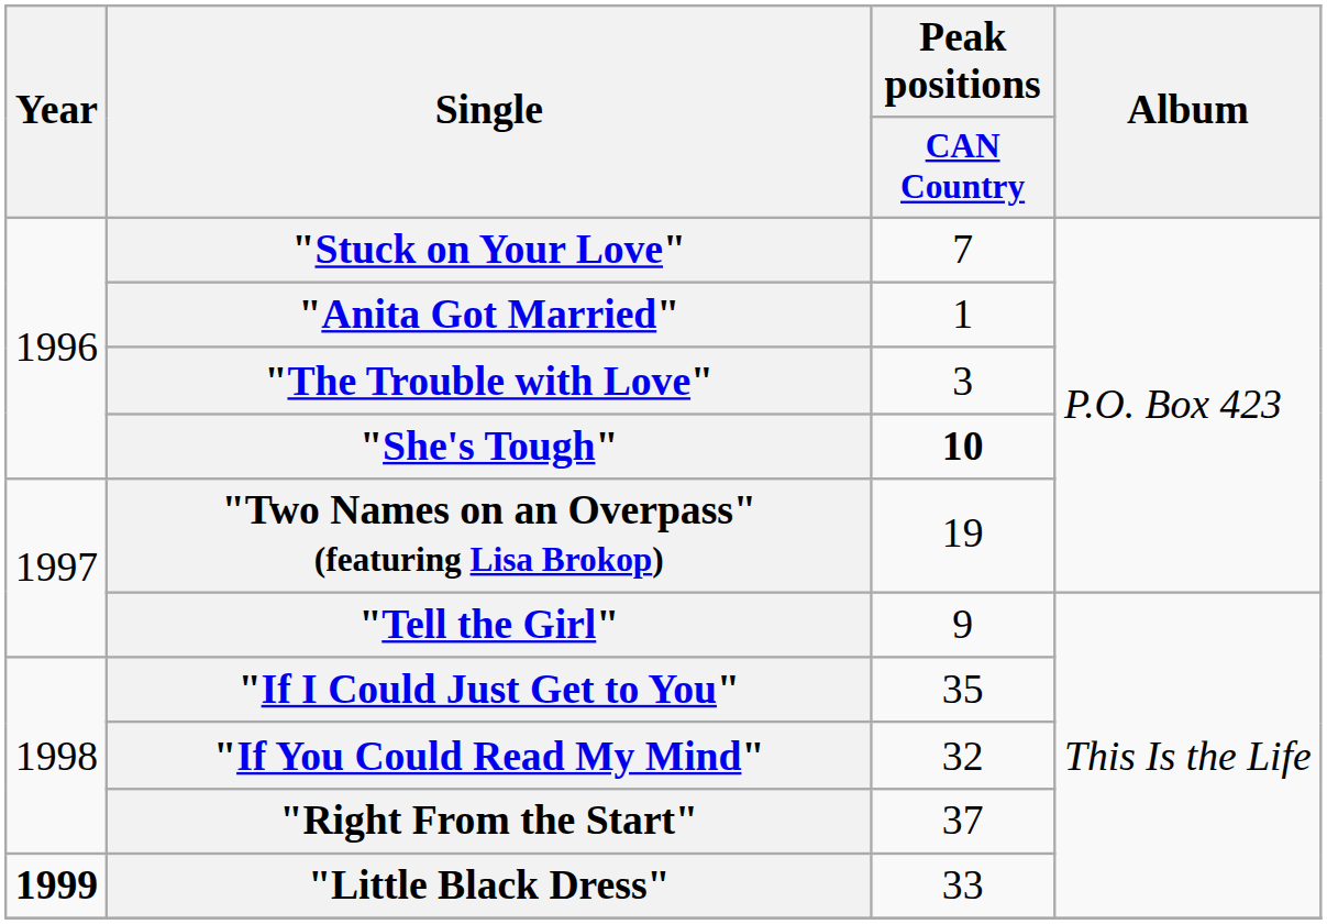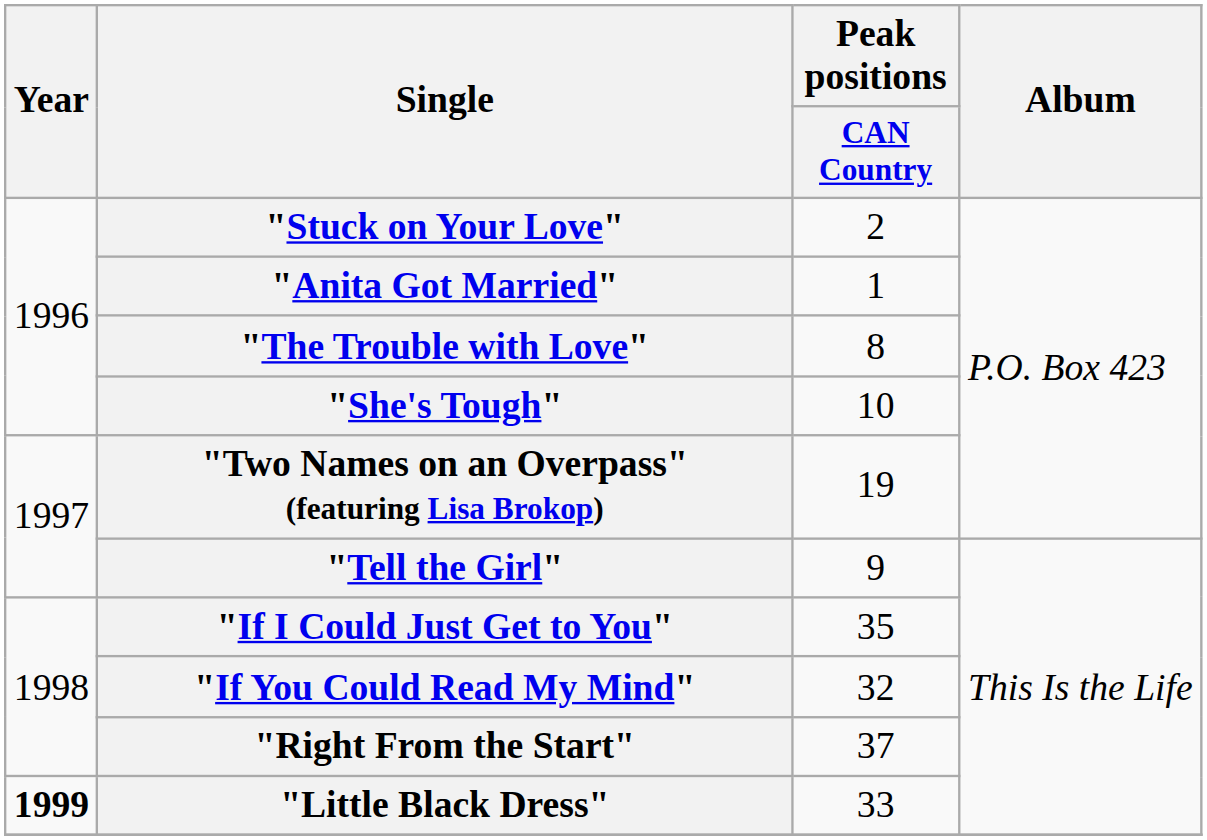 <table class="wikitable plainrowheaders" style="text-align:center;">
 <tr>
 <th rowspan="2">Year</th>
 <th rowspan="2" style="width:18em;">Single</th>
 <th>Peak positions</th>
 <th rowspan="2">Album</th>
 </tr>
 <tr style="font-size:smaller;">
 <th width="65"><a href='#'>CAN Country</a><br></th>
 </tr>
 <tr>
 <td rowspan="4">1996</td>
 <th scope="row">"<a href='#'>Stuck on Your Love</a>"</th>
-<td>7</td>
+<td>2</td>
 <td align="left" rowspan="5"><em>P.O. Box 423</em></td>
 </tr>
 <tr>
 <th scope="row">"<a href='#'>Anita Got Married</a>"</th>
 <td>1</td>
 </tr>
 <tr>
 <th scope="row">"<a href='#'>The Trouble with Love</a>"</th>
-<td>3</td>
+<td>8</td>
 </tr>
 <tr>
 <th scope="row">"<a href='#'>She's Tough</a>"</th>
-<td><strong>10</strong></td>
+<td>10</td>
 </tr>
 <tr>
 <td rowspan="2">1997</td>
 <th scope="row">"Two Names on an Overpass"<br><small>(featuring <a href='#'>Lisa Brokop</a>)</small></th>
 <td>19</td>
 </tr>
 <tr>
 <th scope="row">"<a href='#'>Tell the Girl</a>"</th>
 <td>9</td>
 <td align="left" rowspan="5"><em>This Is the Life</em></td>
 </tr>
 <tr>
 <td rowspan="3">1998</td>
 <th scope="row">"<a href='#'>If I Could Just Get to You</a>"</th>
 <td>35</td>
 </tr>
 <tr>
 <th scope="row">"<a href='#'>If You Could Read My Mind</a>"</th>
 <td>32</td>
 </tr>
 <tr>
 <th scope="row">"Right From the Start"</th>
 <td>37</td>
 </tr>
 <tr>
 <td><strong>1999</strong></td>
 <th scope="row">"Little Black Dress"</th>
 <td>33</td>
 </tr>
 <tr>
 </tr>
 </table>
